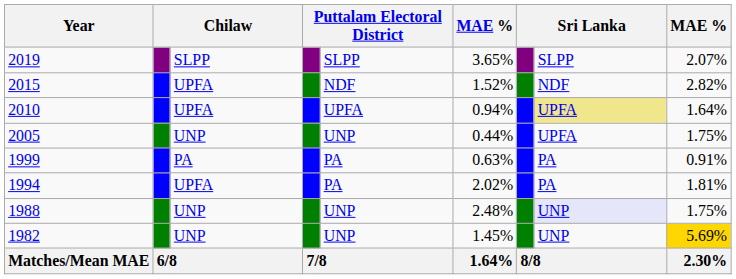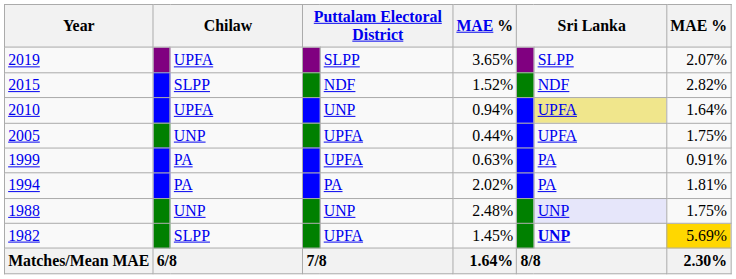 <table class="wikitable">
 <tr>
 <th>Year</th>
 <th colspan="2" width="144px">Chilaw</th>
 <th colspan="2" width="144px"><a href='#'>Puttalam Electoral District</a></th>
 <th><a href='#'>MAE</a> %</th>
 <th colspan="2" width="144px">Sri Lanka</th>
 <th>MAE %</th>
 </tr>
 <tr>
 <td><a href='#'>2019</a></td>
 <td style="background-color:purple;" width="10px"></td>
-<td style="text-align:left;"><a href='#'>SLPP</a></td>
+<td style="text-align:left;"><a href='#'>UPFA</a></td>
 <td style="background-color:purple;" width="10px"></td>
 <td style="text-align:left;"><a href='#'>SLPP</a></td>
 <td style="text-align:right;">3.65%</td>
 <td style="background-color:purple;" width="10px"></td>
 <td style="text-align:left;"><a href='#'>SLPP</a></td>
 <td style="text-align:right;">2.07%</td>
 </tr>
 <tr>
 <td><a href='#'>2015</a></td>
 <td style="background-color:blue;" width="10px"></td>
-<td style="text-align:left;"><a href='#'>UPFA</a></td>
+<td style="text-align:left;"><a href='#'>SLPP</a></td>
 <td style="background-color:green;" width="10px"></td>
 <td style="text-align:left;"><a href='#'>NDF</a></td>
 <td style="text-align:right;">1.52%</td>
 <td style="background-color:green;" width="10px"></td>
 <td style="text-align:left;"><a href='#'>NDF</a></td>
 <td style="text-align:right;">2.82%</td>
 </tr>
 <tr>
 <td><a href='#'>2010</a></td>
 <td style="background-color:blue;" width="10px"></td>
 <td style="text-align:left;"><a href='#'>UPFA</a></td>
 <td style="background-color:blue;" width="10px"></td>
-<td style="text-align:left;"><a href='#'>UPFA</a></td>
+<td style="text-align:left;"><a href='#'>UNP</a></td>
 <td style="text-align:right;">0.94%</td>
 <td style="background-color:blue;" width="10px"></td>
 <td style="background: khaki; text-align:left;"><a href='#'>UPFA</a></td>
 <td style="text-align:right;">1.64%</td>
 </tr>
 <tr>
 <td><a href='#'>2005</a></td>
 <td style="background-color:green;" width="10px"></td>
 <td style="text-align:left;"><a href='#'>UNP</a></td>
 <td style="background-color:green;" width="10px"></td>
-<td style="text-align:left;"><a href='#'>UNP</a></td>
+<td style="text-align:left;"><a href='#'>UPFA</a></td>
 <td style="text-align:right;">0.44%</td>
 <td style="background-color:blue;" width="10px"></td>
 <td style="text-align:left;"><a href='#'>UPFA</a></td>
 <td style="text-align:right;">1.75%</td>
 </tr>
 <tr>
 <td><a href='#'>1999</a></td>
 <td style="background-color:blue;" width="10px"></td>
 <td style="text-align:left;"><a href='#'>PA</a></td>
 <td style="background-color:blue;" width="10px"></td>
-<td style="text-align:left;"><a href='#'>PA</a></td>
+<td style="text-align:left;"><a href='#'>UPFA</a></td>
 <td style="text-align:right;">0.63%</td>
 <td style="background-color:blue;" width="10px"></td>
 <td style="text-align:left;"><a href='#'>PA</a></td>
 <td style="text-align:right;">0.91%</td>
 </tr>
 <tr>
 <td><a href='#'>1994</a></td>
 <td style="background-color:blue;" width="10px"></td>
-<td style="text-align:left;"><a href='#'>UPFA</a></td>
+<td style="text-align:left;"><a href='#'>PA</a></td>
 <td style="background-color:blue;" width="10px"></td>
 <td style="text-align:left;"><a href='#'>PA</a></td>
 <td style="text-align:right;">2.02%</td>
 <td style="background-color:blue;" width="10px"></td>
 <td style="text-align:left;"><a href='#'>PA</a></td>
 <td style="text-align:right;">1.81%</td>
 </tr>
 <tr>
 <td><a href='#'>1988</a></td>
 <td style="background-color:green;" width="10px"></td>
 <td style="text-align:left;"><a href='#'>UNP</a></td>
 <td style="background-color:green;" width="10px"></td>
 <td style="text-align:left;"><a href='#'>UNP</a></td>
 <td style="text-align:right;">2.48%</td>
 <td style="background-color:green;" width="10px"></td>
 <td style="background: lavender; text-align:left;"><a href='#'>UNP</a></td>
 <td style="text-align:right;">1.75%</td>
 </tr>
 <tr>
 <td><a href='#'>1982</a></td>
 <td style="background-color:green;" width="10px"></td>
-<td style="text-align:left;"><a href='#'>UNP</a></td>
+<td style="text-align:left;"><a href='#'>SLPP</a></td>
 <td style="background-color:green;" width="10px"></td>
-<td style="text-align:left;"><a href='#'>UNP</a></td>
+<td style="text-align:left;"><a href='#'>UPFA</a></td>
 <td style="text-align:right;">1.45%</td>
 <td style="background-color:green;" width="10px"></td>
-<td style="text-align:left;"><a href='#'>UNP</a></td>
+<td style="text-align:left;"><strong><a href='#'>UNP</a></strong></td>
 <td style="background: gold; text-align:right;">5.69%</td>
 </tr>
 <tr>
 <th>Matches/Mean MAE</th>
 <th style="text-align:left;"colspan="2" width="144px">6/8</th>
 <th style="text-align:left;"colspan="2" width="144px">7/8</th>
 <th style="text-align:right;">1.64%</th>
 <th style="text-align:left;"colspan="2" width="144px">8/8</th>
 <th style="text-align:right;">2.30%</th>
 </tr>
 </table>
